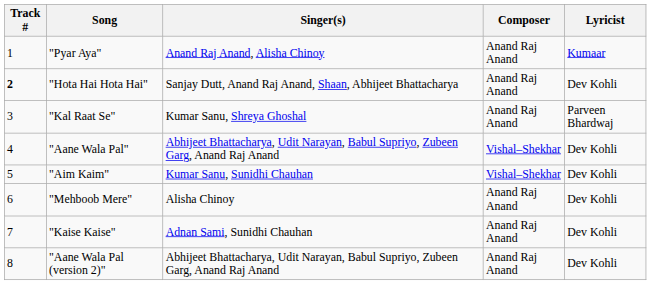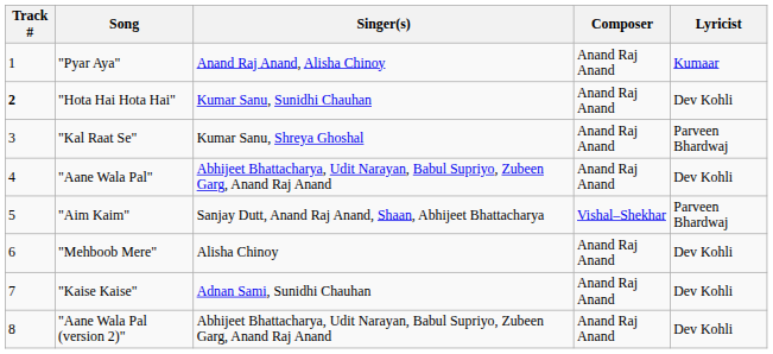 <table class=wikitable>
 <tr>
 <th>Track #</th>
 <th>Song</th>
 <th>Singer(s)</th>
 <th>Composer</th>
 <th>Lyricist</th>
 </tr>
 <tr>
 <td>1</td>
 <td>"Pyar Aya"</td>
 <td><a href='#'>Anand Raj Anand</a>, <a href='#'>Alisha Chinoy</a></td>
 <td>Anand Raj Anand</td>
 <td><a href='#'>Kumaar</a></td>
 </tr>
 <tr>
 <td><strong>2</strong></td>
 <td>"Hota Hai Hota Hai"</td>
-<td>Sanjay Dutt, Anand Raj Anand, <a href='#'>Shaan</a>, Abhijeet Bhattacharya</td>
+<td><a href='#'>Kumar Sanu</a>, <a href='#'>Sunidhi Chauhan</a></td>
 <td>Anand Raj Anand</td>
 <td>Dev Kohli</td>
 </tr>
 <tr>
 <td>3</td>
 <td>"Kal Raat Se"</td>
 <td>Kumar Sanu, <a href='#'>Shreya Ghoshal</a></td>
 <td>Anand Raj Anand</td>
 <td>Parveen Bhardwaj</td>
 </tr>
 <tr>
 <td>4</td>
 <td>"Aane Wala Pal"</td>
 <td><a href='#'>Abhijeet Bhattacharya</a>, <a href='#'>Udit Narayan</a>, <a href='#'>Babul Supriyo</a>, <a href='#'>Zubeen Garg</a>, Anand Raj Anand</td>
-<td><a href='#'>Vishal–Shekhar</a></td>
+<td>Anand Raj Anand</td>
 <td>Dev Kohli</td>
 </tr>
 <tr>
 <td>5</td>
 <td>"Aim Kaim"</td>
-<td><a href='#'>Kumar Sanu</a>, <a href='#'>Sunidhi Chauhan</a></td>
+<td>Sanjay Dutt, Anand Raj Anand, <a href='#'>Shaan</a>, Abhijeet Bhattacharya</td>
 <td><a href='#'>Vishal–Shekhar</a></td>
-<td>Dev Kohli</td>
+<td>Parveen Bhardwaj</td>
 </tr>
 <tr>
 <td>6</td>
 <td>"Mehboob Mere"</td>
 <td>Alisha Chinoy</td>
 <td>Anand Raj Anand</td>
 <td>Dev Kohli</td>
 </tr>
 <tr>
 <td>7</td>
 <td>"Kaise Kaise"</td>
 <td><a href='#'>Adnan Sami</a>, Sunidhi Chauhan</td>
 <td>Anand Raj Anand</td>
 <td>Dev Kohli</td>
 </tr>
 <tr>
 <td>8</td>
 <td>"Aane Wala Pal (version 2)"</td>
 <td>Abhijeet Bhattacharya, Udit Narayan, Babul Supriyo, Zubeen Garg, Anand Raj Anand</td>
 <td>Anand Raj Anand</td>
 <td>Dev Kohli</td>
 </tr>
 </table>
